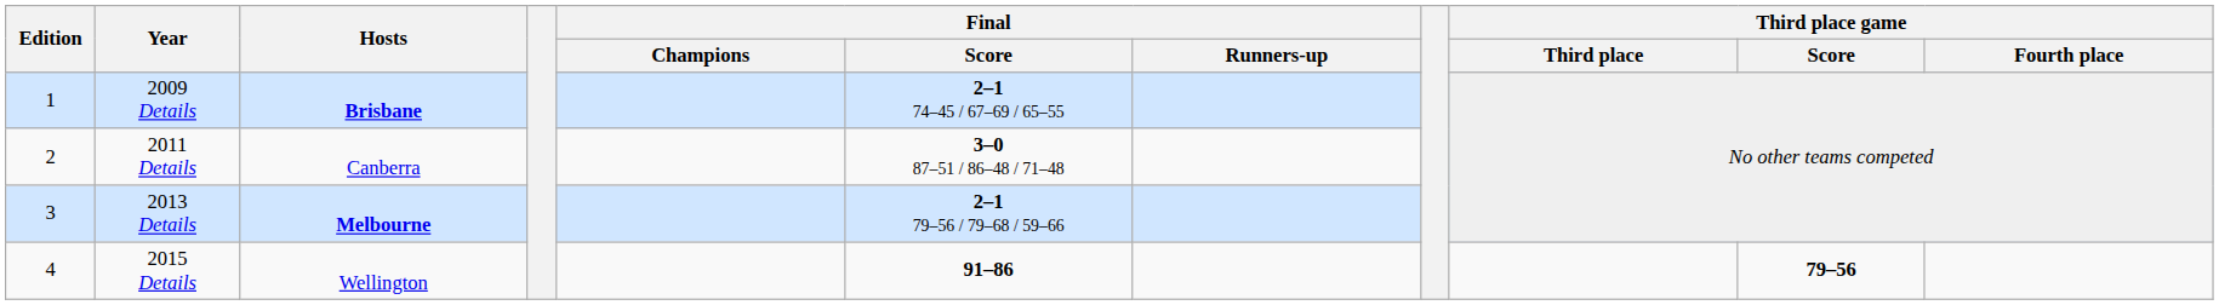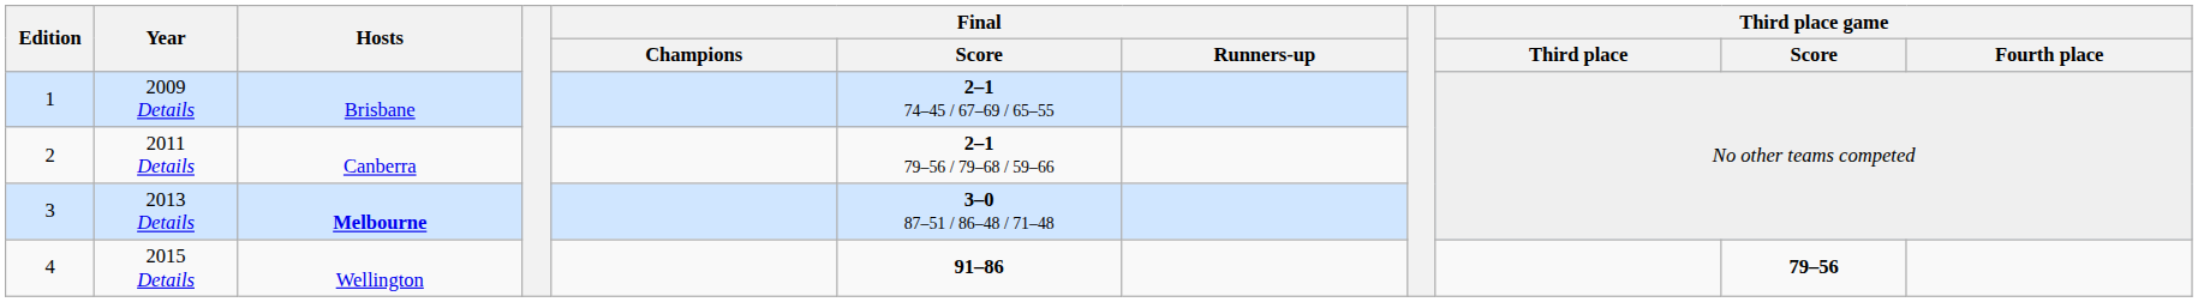 <table class=wikitable style="text-align:center; font-size:90%; width:100%">
 <tr>
 <th rowspan=2 width=2.5%>Edition</th>
 <th rowspan=2 width=5%>Year</th>
 <th rowspan=2 width=10%>Hosts</th>
 <th width=1% rowspan=6></th>
 <th colspan=3>Final</th>
 <th width=1% rowspan=6></th>
 <th colspan=3>Third place game</th>
 </tr>
 <tr>
 <th width=10%>Champions</th>
 <th width=10%>Score</th>
 <th width=10%>Runners-up</th>
 <th width=10%>Third place</th>
 <th width=6.5%>Score</th>
 <th width=10%>Fourth place</th>
 </tr>
 <tr style="background:#D0E6FF;">
 <td>1</td>
 <td>2009<br><em><a href='#'>Details</a></em></td>
-<td><strong><br><a href='#'>Brisbane</a></strong></td>
+<td><br><a href='#'>Brisbane</a></td>
 <td><strong></strong></td>
 <td><strong>2–1</strong> <br><small>74–45 / 67–69 / 65–55</small></td>
 <td></td>
 <td bgcolor=#efefef rowspan=3 colspan=3><em>No other teams competed</em></td>
 </tr>
 <tr>
 <td>2</td>
 <td>2011<br><em><a href='#'>Details</a></em></td>
 <td><br><a href='#'>Canberra</a></td>
 <td><strong></strong></td>
-<td><strong>3–0</strong> <br><small>87–51 / 86–48 / 71–48</small></td>
+<td><strong>2–1</strong> <br><small>79–56 / 79–68 / 59–66</small></td>
 <td></td>
 </tr>
 <tr style="background:#D0E6FF;">
 <td>3</td>
 <td>2013<br><em><a href='#'>Details</a></em></td>
 <td><strong><br><a href='#'>Melbourne</a></strong></td>
 <td><strong></strong></td>
-<td><strong>2–1</strong> <br><small>79–56 / 79–68 / 59–66</small></td>
+<td><strong>3–0</strong> <br><small>87–51 / 86–48 / 71–48</small></td>
 <td></td>
 </tr>
 <tr>
 <td>4</td>
 <td>2015<br><em><a href='#'>Details</a></em></td>
 <td><br><a href='#'>Wellington</a></td>
 <td><strong></strong></td>
 <td><strong>91–86</strong></td>
 <td></td>
 <td></td>
 <td><strong>79–56</strong></td>
 <td></td>
 </tr>
 </table>
